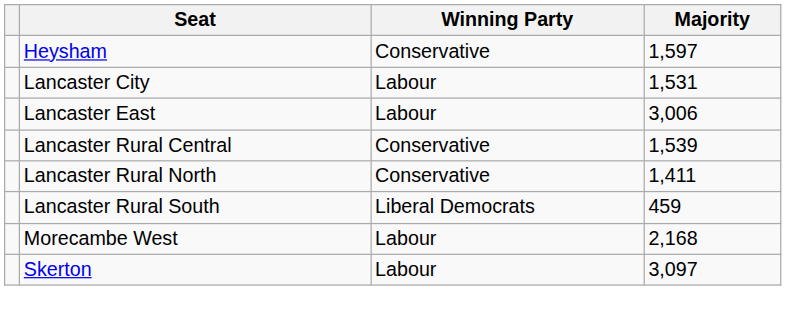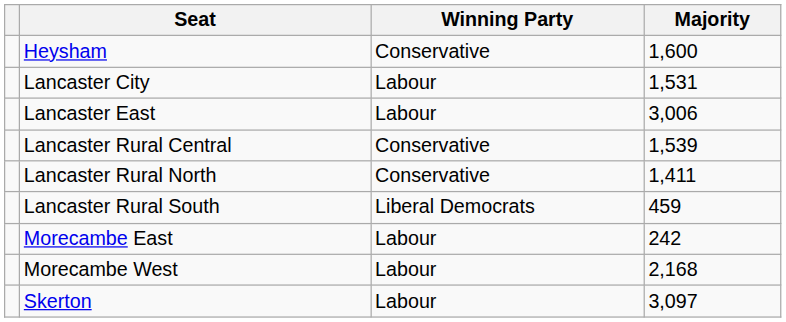 <table class="wikitable" style="right; width:50%">
 <tr>
 <th></th>
 <th>Seat</th>
 <th>Winning Party</th>
 <th>Majority</th>
 </tr>
 <tr>
 <td></td>
 <td><a href='#'>Heysham</a></td>
 <td>Conservative</td>
-<td>1,597</td>
+<td>1,600</td>
 </tr>
 <tr>
 <td></td>
 <td>Lancaster City</td>
 <td>Labour</td>
 <td>1,531</td>
 </tr>
 <tr>
 <td></td>
 <td>Lancaster East</td>
 <td>Labour</td>
 <td>3,006</td>
 </tr>
 <tr>
 <td></td>
 <td>Lancaster Rural Central</td>
 <td>Conservative</td>
 <td>1,539</td>
 </tr>
 <tr>
 <td></td>
 <td>Lancaster Rural North</td>
 <td>Conservative</td>
 <td>1,411</td>
 </tr>
 <tr>
 <td></td>
 <td>Lancaster Rural South</td>
 <td>Liberal Democrats</td>
 <td>459</td>
 </tr>
 <tr>
 <td></td>
+<td><a href='#'>Morecambe</a> East</td>
+<td>Labour</td>
+<td>242</td>
+</tr>
+<tr>
+<td></td>
 <td>Morecambe West</td>
 <td>Labour</td>
 <td>2,168</td>
 </tr>
 <tr>
 <td></td>
 <td><a href='#'>Skerton</a></td>
 <td>Labour</td>
 <td>3,097</td>
 </tr>
 </table>
